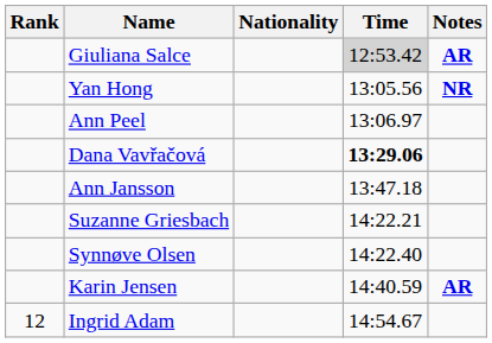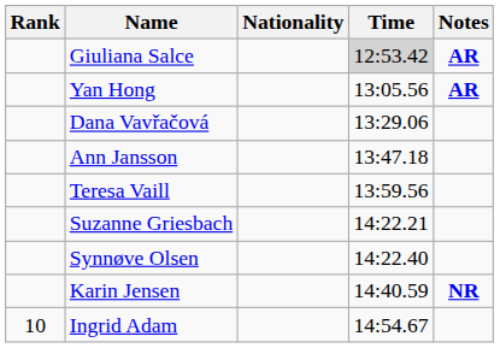 <table class="wikitable sortable" style="text-align:center">
 <tr>
 <th>Rank</th>
 <th>Name</th>
 <th>Nationality</th>
 <th>Time</th>
 <th>Notes</th>
 </tr>
 <tr>
 <td></td>
 <td align="left"><a href='#'>Giuliana Salce</a></td>
 <td align=left></td>
 <td style="background: lightgrey;">12:53.42</td>
 <td><strong><a href='#'>AR</a></strong></td>
 </tr>
 <tr>
 <td></td>
 <td align="left"><a href='#'>Yan Hong</a></td>
 <td align=left></td>
 <td>13:05.56</td>
-<td><strong><a href='#'>NR</a></strong></td>
-</tr>
-<tr>
-<td></td>
-<td align="left"><a href='#'>Ann Peel</a></td>
-<td align=left></td>
-<td>13:06.97</td>
-<td></td>
+<td><strong><a href='#'>AR</a></strong></td>
 </tr>
 <tr>
 <td></td>
 <td align="left"><a href='#'>Dana Vavřačová</a></td>
 <td align=left></td>
-<td><strong>13:29.06</strong></td>
+<td>13:29.06</td>
 <td></td>
 </tr>
 <tr>
 <td></td>
 <td align="left"><a href='#'>Ann Jansson</a></td>
 <td align=left></td>
 <td>13:47.18</td>
+<td></td>
+</tr>
+<tr>
+<td></td>
+<td align="left"><a href='#'>Teresa Vaill</a></td>
+<td align=left></td>
+<td>13:59.56</td>
 <td></td>
 </tr>
 <tr>
 <td></td>
 <td align="left"><a href='#'>Suzanne Griesbach</a></td>
 <td align=left></td>
 <td>14:22.21</td>
 <td></td>
 </tr>
 <tr>
 <td></td>
 <td align="left"><a href='#'>Synnøve Olsen</a></td>
 <td align=left></td>
 <td>14:22.40</td>
 <td></td>
 </tr>
 <tr>
 <td></td>
 <td align="left"><a href='#'>Karin Jensen</a></td>
 <td align=left></td>
 <td>14:40.59</td>
-<td><strong><a href='#'>AR</a></strong></td>
+<td><strong><a href='#'>NR</a></strong></td>
 </tr>
 <tr>
-<td>12</td>
+<td>10</td>
 <td align="left"><a href='#'>Ingrid Adam</a></td>
 <td align=left></td>
 <td>14:54.67</td>
 <td></td>
 </tr>
 </table>
